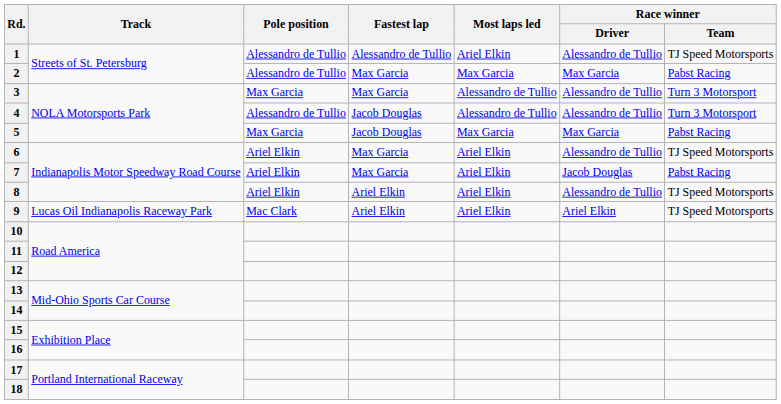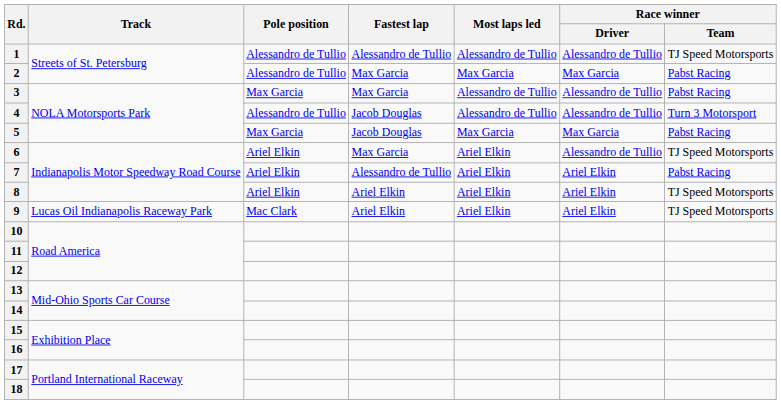 <table class="wikitable" style="font-size: 85%">
 <tr>
 <th rowspan="2">Rd.</th>
 <th rowspan="2">Track</th>
 <th rowspan="2">Pole position</th>
 <th rowspan="2">Fastest lap</th>
 <th rowspan="2">Most laps led</th>
 <th colspan="2">Race winner</th>
 </tr>
 <tr>
 <th>Driver</th>
 <th>Team</th>
 </tr>
 <tr>
 <th>1</th>
 <td rowspan="2"> <a href='#'>Streets of St. Petersburg</a></td>
 <td nowrap> <a href='#'>Alessandro de Tullio</a></td>
 <td nowrap> <a href='#'>Alessandro de Tullio</a></td>
-<td> <a href='#'>Ariel Elkin</a></td>
+<td nowrap> <a href='#'>Alessandro de Tullio</a></td>
 <td nowrap> <a href='#'>Alessandro de Tullio</a></td>
 <td>TJ Speed Motorsports</td>
 </tr>
 <tr>
 <th>2</th>
 <td> <a href='#'>Alessandro de Tullio</a></td>
 <td> <a href='#'>Max Garcia</a></td>
 <td> <a href='#'>Max Garcia</a></td>
 <td> <a href='#'>Max Garcia</a></td>
 <td><a href='#'>Pabst Racing</a></td>
 </tr>
 <tr>
 <th>3</th>
 <td rowspan="3"> <a href='#'>NOLA Motorsports Park</a></td>
 <td> <a href='#'>Max Garcia</a></td>
 <td> <a href='#'>Max Garcia</a></td>
 <td> <a href='#'>Alessandro de Tullio</a></td>
 <td> <a href='#'>Alessandro de Tullio</a></td>
-<td><a href='#'>Turn 3 Motorsport</a></td>
+<td><a href='#'>Pabst Racing</a></td>
 </tr>
 <tr>
 <th>4</th>
 <td> <a href='#'>Alessandro de Tullio</a></td>
 <td> <a href='#'>Jacob Douglas</a></td>
 <td> <a href='#'>Alessandro de Tullio</a></td>
 <td> <a href='#'>Alessandro de Tullio</a></td>
 <td><a href='#'>Turn 3 Motorsport</a></td>
 </tr>
 <tr>
 <th>5</th>
 <td> <a href='#'>Max Garcia</a></td>
 <td> <a href='#'>Jacob Douglas</a></td>
 <td> <a href='#'>Max Garcia</a></td>
 <td> <a href='#'>Max Garcia</a></td>
 <td><a href='#'>Pabst Racing</a></td>
 </tr>
 <tr>
 <th>6</th>
 <td rowspan="3" nowrap=""> <a href='#'>Indianapolis Motor Speedway Road Course</a></td>
 <td> <a href='#'>Ariel Elkin</a></td>
 <td> <a href='#'>Max Garcia</a></td>
 <td> <a href='#'>Ariel Elkin</a></td>
 <td> <a href='#'>Alessandro de Tullio</a></td>
 <td>TJ Speed Motorsports</td>
 </tr>
 <tr>
 <th>7</th>
 <td> <a href='#'>Ariel Elkin</a></td>
-<td> <a href='#'>Max Garcia</a></td>
+<td> <a href='#'>Alessandro de Tullio</a></td>
 <td> <a href='#'>Ariel Elkin</a></td>
-<td> <a href='#'>Jacob Douglas</a></td>
+<td> <a href='#'>Ariel Elkin</a></td>
 <td><a href='#'>Pabst Racing</a></td>
 </tr>
 <tr>
 <th>8</th>
 <td> <a href='#'>Ariel Elkin</a></td>
 <td> <a href='#'>Ariel Elkin</a></td>
 <td nowrap=""> <a href='#'>Ariel Elkin</a></td>
-<td nowrap> <a href='#'>Alessandro de Tullio</a></td>
+<td> <a href='#'>Ariel Elkin</a></td>
 <td>TJ Speed Motorsports</td>
 </tr>
 <tr>
 <th>9</th>
 <td> <a href='#'>Lucas Oil Indianapolis Raceway Park</a></td>
 <td align="left"> <a href='#'>Mac Clark</a></td>
 <td> <a href='#'>Ariel Elkin</a></td>
 <td> <a href='#'>Ariel Elkin</a></td>
 <td> <a href='#'>Ariel Elkin</a></td>
 <td>TJ Speed Motorsports</td>
 </tr>
 <tr>
 <th>10</th>
 <td rowspan="3"> <a href='#'>Road America</a></td>
 <td></td>
 <td nowrap=""></td>
 <td nowrap=""></td>
 <td nowrap=""></td>
 <td></td>
 </tr>
 <tr>
 <th>11</th>
 <td></td>
 <td></td>
 <td></td>
 <td></td>
 <td></td>
 </tr>
 <tr>
 <th>12</th>
 <td></td>
 <td></td>
 <td></td>
 <td></td>
 <td></td>
 </tr>
 <tr>
 <th>13</th>
 <td rowspan="2"> <a href='#'>Mid-Ohio Sports Car Course</a></td>
 <td></td>
 <td></td>
 <td></td>
 <td></td>
 <td></td>
 </tr>
 <tr>
 <th>14</th>
 <td></td>
 <td></td>
 <td></td>
 <td></td>
 <td nowrap=""></td>
 </tr>
 <tr>
 <th>15</th>
 <td rowspan="2"> <a href='#'>Exhibition Place</a></td>
 <td nowrap=""></td>
 <td></td>
 <td></td>
 <td></td>
 <td></td>
 </tr>
 <tr>
 <th>16</th>
 <td></td>
 <td></td>
 <td></td>
 <td></td>
 <td></td>
 </tr>
 <tr>
 <th>17</th>
 <td rowspan="2"> <a href='#'>Portland International Raceway</a></td>
 <td></td>
 <td></td>
 <td></td>
 <td></td>
 <td></td>
 </tr>
 <tr>
 <th>18</th>
 <td></td>
 <td></td>
 <td></td>
 <td></td>
 <td></td>
 </tr>
 </table>
